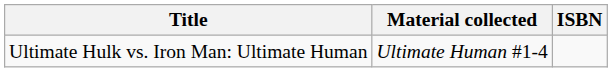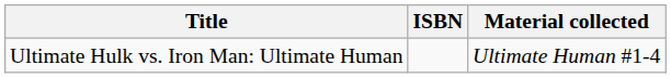 <table class="wikitable">
 <tr>
 <th>Title</th>
+<th>ISBN</th>
 <th>Material collected</th>
-<th>ISBN</th>
 </tr>
 <tr>
 <td>Ultimate Hulk vs. Iron Man: Ultimate Human</td>
+<td></td>
 <td><em>Ultimate Human</em> #1-4</td>
-<td></td>
 </tr>
 </table>
